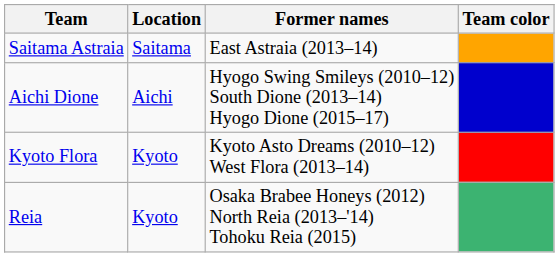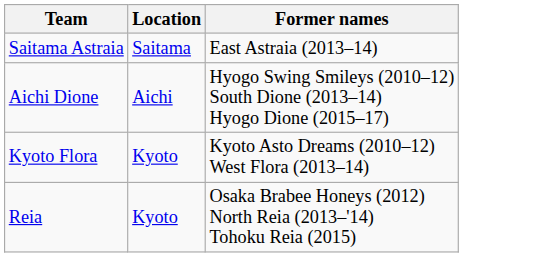 <table class="wikitable">
 <tr>
 <th>Team</th>
 <th>Location</th>
 <th>Former names</th>
-<th>Team color</th>
 </tr>
 <tr>
 <td><a href='#'>Saitama Astraia</a></td>
 <td><a href='#'>Saitama</a></td>
 <td>East Astraia (2013–14)</td>
-<td style="background-color: #ffa500;"></td>
 </tr>
 <tr>
 <td><a href='#'>Aichi Dione</a></td>
 <td><a href='#'>Aichi</a></td>
 <td>Hyogo Swing Smileys (2010–12)<br>South Dione (2013–14)<br>Hyogo Dione (2015–17)</td>
-<td style="background-color: #0000cd;"></td>
 </tr>
 <tr>
 <td><a href='#'>Kyoto Flora</a></td>
 <td><a href='#'>Kyoto</a></td>
 <td>Kyoto Asto Dreams (2010–12)<br>West Flora (2013–14)</td>
-<td style="background-color: #ff0000;"></td>
 </tr>
 <tr>
 <td><a href='#'>Reia</a></td>
 <td><a href='#'>Kyoto</a></td>
 <td>Osaka Brabee Honeys (2012)<br>North Reia (2013–'14)<br>Tohoku Reia (2015)</td>
-<td style="background-color: #3cb371;"></td>
 </tr>
 </table>
